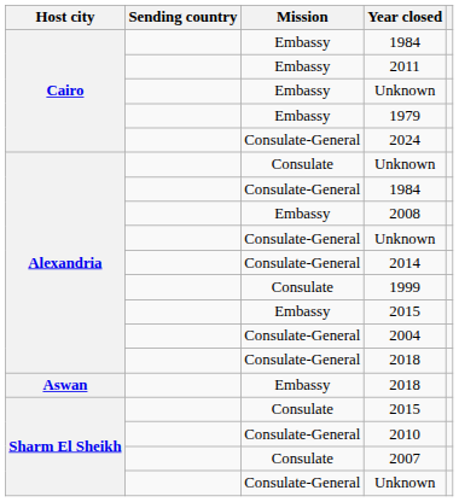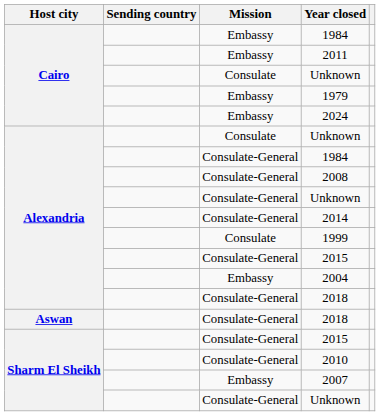 <table class="wikitable plainrowheaders">
 <tr>
 <th scope="col">Host city</th>
 <th scope="col">Sending country</th>
 <th scope="col">Mission</th>
 <th scope="col">Year closed</th>
 <th scope="col"></th>
 </tr>
 <tr>
 <th rowspan="5"><a href='#'>Cairo</a></th>
 <td></td>
 <td style="text-align:center;">Embassy</td>
 <td style="text-align:center;">1984</td>
 <td style="text-align:center;"></td>
 </tr>
 <tr>
 <td></td>
 <td style="text-align:center;">Embassy</td>
 <td style="text-align:center;">2011</td>
 <td style="text-align:center;"></td>
 </tr>
 <tr>
 <td></td>
-<td style="text-align:center;">Embassy</td>
+<td style="text-align:center;">Consulate</td>
 <td style="text-align:center;">Unknown</td>
 <td style="text-align:center;"></td>
 </tr>
 <tr>
 <td></td>
 <td style="text-align:center;">Embassy</td>
 <td style="text-align:center;">1979</td>
 <td style="text-align:center;"></td>
 </tr>
 <tr>
 <td></td>
-<td style="text-align:center;">Consulate-General</td>
+<td style="text-align:center;">Embassy</td>
 <td style="text-align:center;">2024</td>
 <td style="text-align:center;"></td>
 </tr>
 <tr>
 <th rowspan="9"><a href='#'>Alexandria</a></th>
 <td></td>
 <td style="text-align:center;">Consulate</td>
 <td style="text-align:center;">Unknown</td>
 <td style="text-align:center;"></td>
 </tr>
 <tr>
 <td></td>
 <td style="text-align:center;">Consulate-General</td>
 <td style="text-align:center;">1984</td>
 <td style="text-align:center;"></td>
 </tr>
 <tr>
 <td></td>
-<td style="text-align:center;">Embassy</td>
+<td style="text-align:center;">Consulate-General</td>
 <td style="text-align:center;">2008</td>
 <td style="text-align:center;"></td>
 </tr>
 <tr>
 <td></td>
 <td style="text-align:center;">Consulate-General</td>
 <td style="text-align:center;">Unknown</td>
 <td style="text-align:center;"></td>
 </tr>
 <tr>
 <td></td>
 <td style="text-align:center;">Consulate-General</td>
 <td style="text-align:center;">2014</td>
 <td style="text-align:center;"></td>
 </tr>
 <tr>
 <td></td>
 <td style="text-align:center;">Consulate</td>
 <td style="text-align:center;">1999</td>
 <td style="text-align:center;"></td>
 </tr>
 <tr>
 <td></td>
-<td style="text-align:center;">Embassy</td>
+<td style="text-align:center;">Consulate-General</td>
 <td style="text-align:center;">2015</td>
 <td style="text-align:center;"></td>
 </tr>
 <tr>
 <td></td>
-<td style="text-align:center;">Consulate-General</td>
+<td style="text-align:center;">Embassy</td>
 <td style="text-align:center;">2004</td>
 <td style="text-align:center;"></td>
 </tr>
 <tr>
 <td></td>
 <td style="text-align:center;">Consulate-General</td>
 <td style="text-align:center;">2018</td>
 <td style="text-align:center;"></td>
 </tr>
 <tr>
 <th><a href='#'>Aswan</a></th>
 <td></td>
-<td style="text-align:center;">Embassy</td>
+<td style="text-align:center;">Consulate-General</td>
 <td style="text-align:center;">2018</td>
 <td style="text-align:center;"></td>
 </tr>
 <tr>
 <th rowspan="4"><a href='#'>Sharm El Sheikh</a></th>
 <td></td>
-<td style="text-align:center;">Consulate</td>
+<td style="text-align:center;">Consulate-General</td>
 <td style="text-align:center;">2015</td>
 <td style="text-align:center;"></td>
 </tr>
 <tr>
 <td></td>
 <td style="text-align:center;">Consulate-General</td>
 <td style="text-align:center;">2010</td>
 <td style="text-align:center;"></td>
 </tr>
 <tr>
 <td></td>
-<td style="text-align:center;">Consulate</td>
+<td style="text-align:center;">Embassy</td>
 <td style="text-align:center;">2007</td>
 <td style="text-align:center;"></td>
 </tr>
 <tr>
 <td></td>
 <td style="text-align:center;">Consulate-General</td>
 <td style="text-align:center;">Unknown</td>
 <td style="text-align:center;"></td>
 </tr>
 </table>
